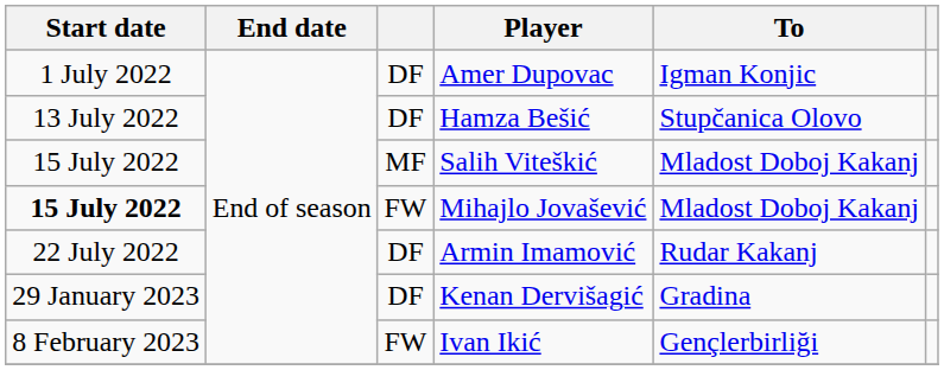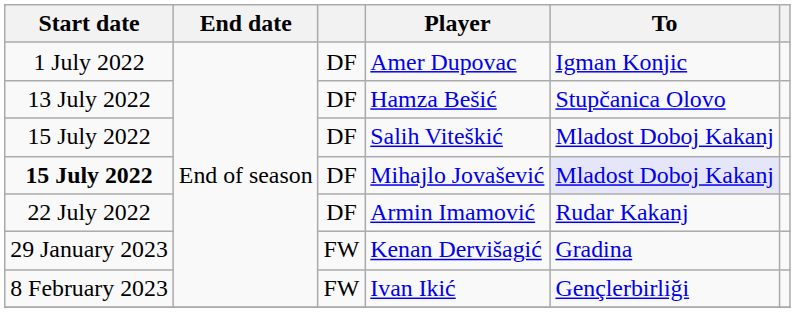 <table class="wikitable" style="text-align:center;">
 <tr>
 <th>Start date</th>
 <th>End date</th>
 <th></th>
 <th>Player</th>
 <th>To</th>
 <th></th>
 </tr>
 <tr>
 <td>1 July 2022</td>
 <td rowspan=7>End of season</td>
 <td>DF</td>
 <td style="text-align:left"> <a href='#'>Amer Dupovac</a></td>
 <td style="text-align:left"> <a href='#'>Igman Konjic</a></td>
 <td></td>
 </tr>
 <tr>
 <td>13 July 2022</td>
 <td>DF</td>
 <td style="text-align:left"> <a href='#'>Hamza Bešić</a></td>
 <td style="text-align:left"> <a href='#'>Stupčanica Olovo</a></td>
 <td></td>
 </tr>
 <tr>
 <td>15 July 2022</td>
-<td>MF</td>
+<td>DF</td>
 <td style="text-align:left"> <a href='#'>Salih Viteškić</a></td>
 <td style="text-align:left"> <a href='#'>Mladost Doboj Kakanj</a></td>
 <td></td>
 </tr>
 <tr>
 <td><strong>15 July 2022</strong></td>
-<td>FW</td>
+<td>DF</td>
 <td style="text-align:left"> <a href='#'>Mihajlo Jovašević</a></td>
-<td style="text-align:left"> <a href='#'>Mladost Doboj Kakanj</a></td>
+<td style="background: lavender; text-align:left"> <a href='#'>Mladost Doboj Kakanj</a></td>
 <td></td>
 </tr>
 <tr>
 <td>22 July 2022</td>
 <td>DF</td>
 <td style="text-align:left"> <a href='#'>Armin Imamović</a></td>
 <td style="text-align:left"> <a href='#'>Rudar Kakanj</a></td>
 <td></td>
 </tr>
 <tr>
 <td>29 January 2023</td>
-<td>DF</td>
+<td>FW</td>
 <td style="text-align:left"> <a href='#'>Kenan Dervišagić</a></td>
 <td style="text-align:left"> <a href='#'>Gradina</a></td>
 <td></td>
 </tr>
 <tr>
 <td>8 February 2023</td>
 <td>FW</td>
 <td style="text-align:left"> <a href='#'>Ivan Ikić</a></td>
 <td style="text-align:left"> <a href='#'>Gençlerbirliği</a></td>
 <td></td>
 </tr>
 <tr>
 </tr>
 </table>
